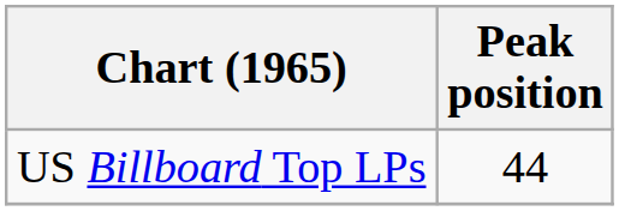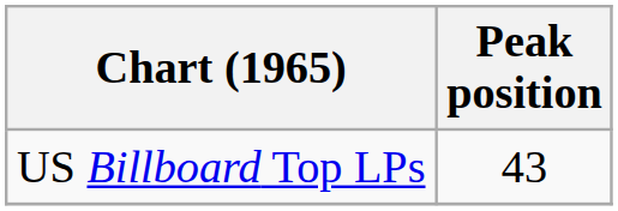 <table class="wikitable">
 <tr>
 <th>Chart (1965)</th>
 <th>Peak<br>position</th>
 </tr>
 <tr>
 <td>US <a href='#'><em>Billboard</em> Top LPs</a></td>
-<td align="center">44</td>
+<td align="center">43</td>
 </tr>
 <tr>
 </tr>
 </table>
